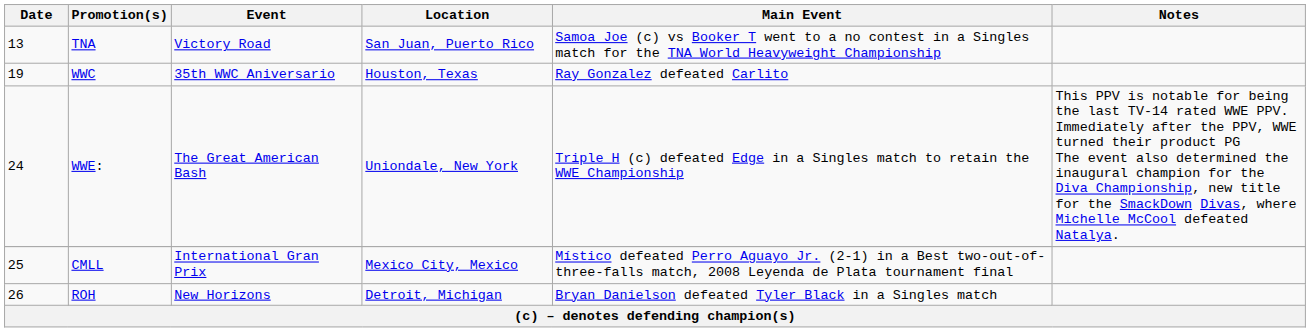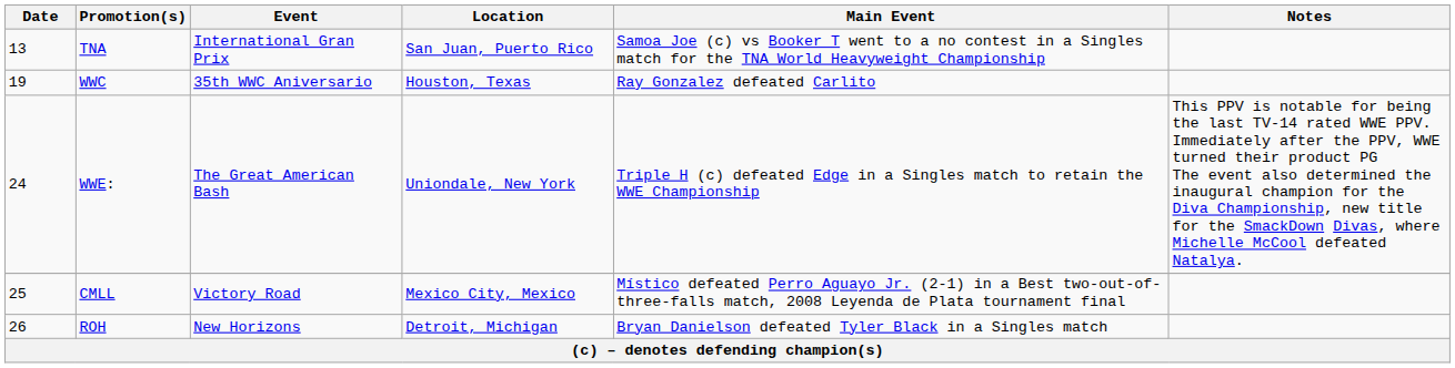 <table class="wikitable" style="width:100%;">
 <tr>
 <th width=5%>Date</th>
 <th width=5%>Promotion(s)</th>
 <th width=15%>Event</th>
 <th width=15%>Location</th>
 <th width=40%>Main Event</th>
 <th width=20%>Notes</th>
 </tr>
 <tr>
 <td>13</td>
 <td><a href='#'>TNA</a></td>
-<td><a href='#'>Victory Road</a></td>
+<td><a href='#'>International Gran Prix</a></td>
 <td><a href='#'>San Juan, Puerto Rico</a></td>
 <td><a href='#'>Samoa Joe</a> (c) vs <a href='#'>Booker T</a> went to a no contest in a Singles match for the <a href='#'>TNA World Heavyweight Championship</a></td>
 <td></td>
 </tr>
 <tr>
 <td>19</td>
 <td><a href='#'>WWC</a></td>
 <td><a href='#'>35th WWC Aniversario</a></td>
 <td><a href='#'>Houston, Texas</a></td>
 <td><a href='#'>Ray Gonzalez</a> defeated <a href='#'>Carlito</a></td>
 <td></td>
 </tr>
 <tr>
 <td>24</td>
 <td><a href='#'>WWE</a>:<br></td>
 <td><a href='#'>The Great American Bash</a></td>
 <td><a href='#'>Uniondale, New York</a></td>
 <td><a href='#'>Triple H</a> (c) defeated <a href='#'>Edge</a> in a Singles match to retain the <a href='#'>WWE Championship</a></td>
 <td>This PPV is notable for being the last TV-14 rated WWE PPV. Immediately after the PPV, WWE turned their product PG<br>The event also determined the inaugural champion for the <a href='#'>Diva Championship</a>, new title for the <a href='#'>SmackDown</a> <a href='#'>Divas</a>, where <a href='#'>Michelle McCool</a> defeated <a href='#'>Natalya</a>.</td>
 </tr>
 <tr>
 </tr>
 <tr>
 <td>25</td>
 <td><a href='#'>CMLL</a></td>
-<td><a href='#'>International Gran Prix</a></td>
+<td><a href='#'>Victory Road</a></td>
 <td><a href='#'>Mexico City, Mexico</a></td>
 <td><a href='#'>Místico</a> defeated <a href='#'>Perro Aguayo Jr.</a> (2-1) in a Best two-out-of-three-falls match, 2008 Leyenda de Plata tournament final</td>
 <td></td>
 </tr>
 <tr>
 <td>26</td>
 <td><a href='#'>ROH</a></td>
 <td><a href='#'>New Horizons</a></td>
 <td><a href='#'>Detroit, Michigan</a></td>
 <td><a href='#'>Bryan Danielson</a> defeated <a href='#'>Tyler Black</a> in a Singles match</td>
 <td></td>
 </tr>
 <tr>
 <th colspan="6">(c) – denotes defending champion(s)</th>
 </tr>
 </table>
